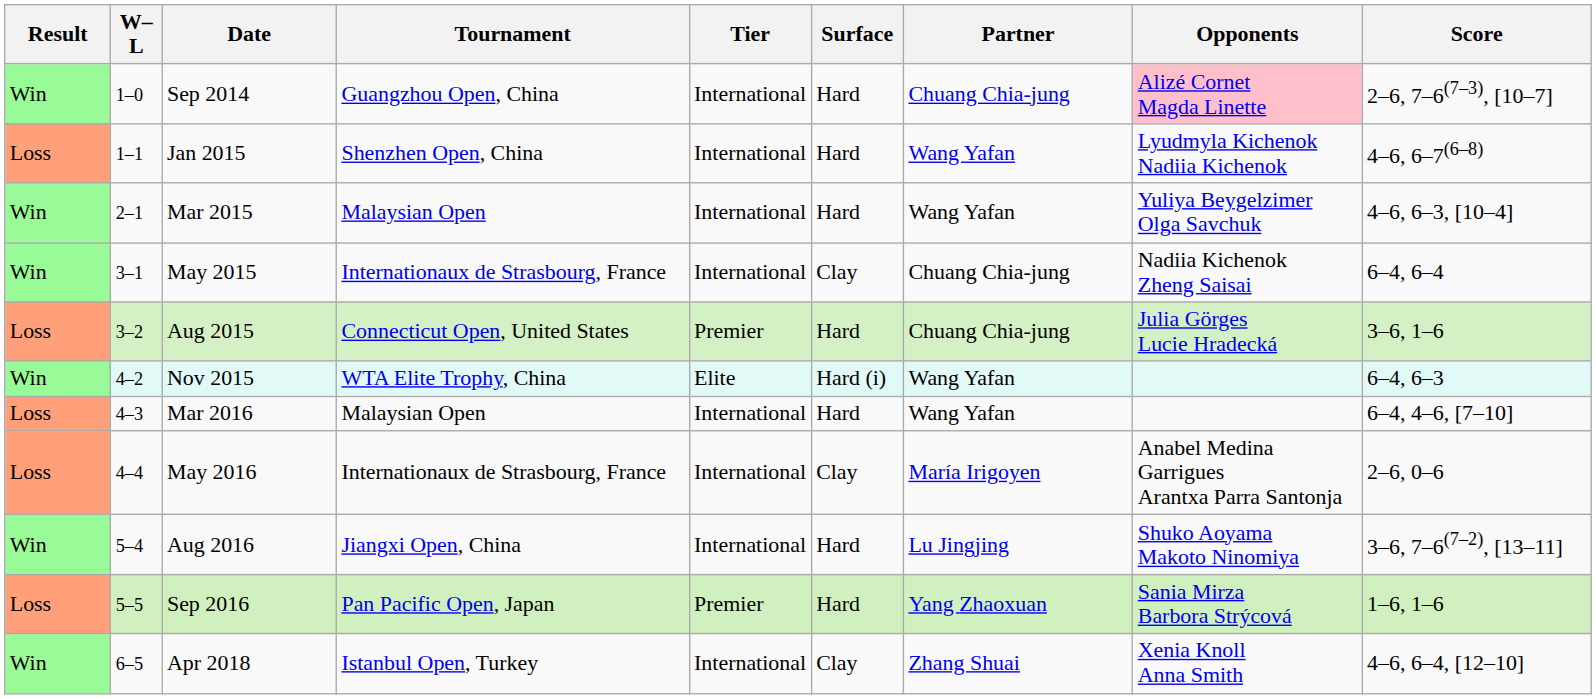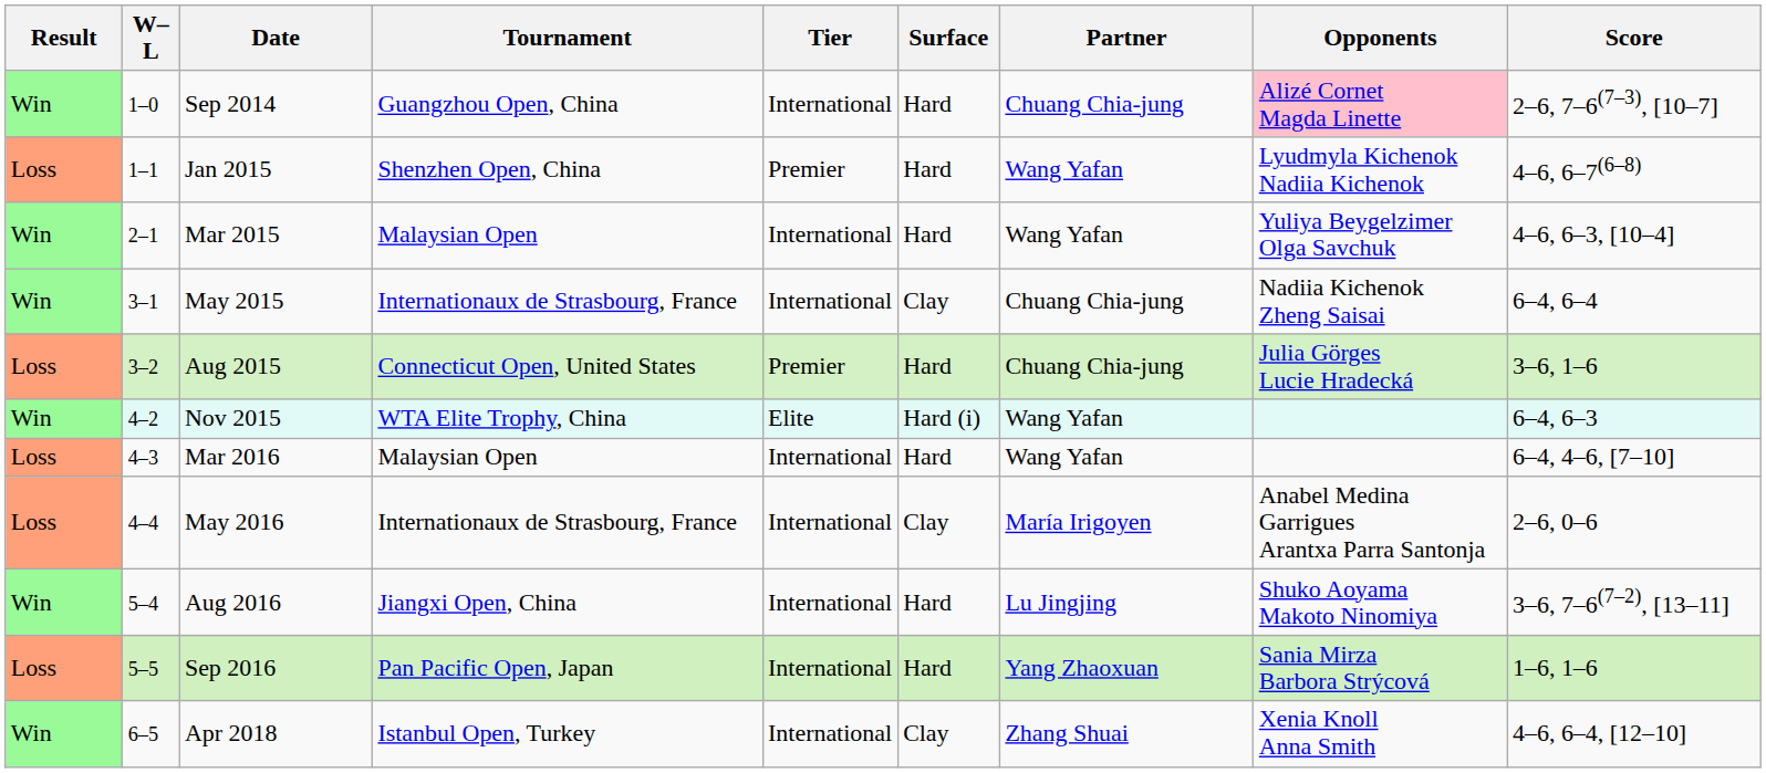 <table class="sortable wikitable">
 <tr>
 <th style="width:70px">Result</th>
 <th style="width:30px">W–L</th>
 <th style="width:120px">Date</th>
 <th style="width:250px">Tournament</th>
 <th>Tier</th>
 <th style="width:60px">Surface</th>
 <th style="width:160px">Partner</th>
 <th style="width:160px">Opponents</th>
 <th style="width:160px">Score</th>
 </tr>
 <tr>
 <td style="background:#98fb98;">Win</td>
 <td><small>1–0</small></td>
 <td>Sep 2014</td>
 <td><a href='#'>Guangzhou Open</a>, China</td>
 <td>International</td>
 <td>Hard</td>
 <td> <a href='#'>Chuang Chia-jung</a></td>
 <td style="background: pink;"> <a href='#'>Alizé Cornet</a> <br>  <a href='#'>Magda Linette</a></td>
 <td>2–6, 7–6<sup>(7–3)</sup>, [10–7]</td>
 </tr>
 <tr>
 <td style="background:#ffa07a;">Loss</td>
 <td><small>1–1</small></td>
 <td>Jan 2015</td>
 <td><a href='#'>Shenzhen Open</a>, China</td>
-<td>International</td>
+<td>Premier</td>
 <td>Hard</td>
 <td> <a href='#'>Wang Yafan</a></td>
 <td> <a href='#'>Lyudmyla Kichenok</a> <br>  <a href='#'>Nadiia Kichenok</a></td>
 <td>4–6, 6–7<sup>(6–8)</sup></td>
 </tr>
 <tr>
 <td style="background:#98fb98;">Win</td>
 <td><small>2–1</small></td>
 <td>Mar 2015</td>
 <td><a href='#'>Malaysian Open</a></td>
 <td>International</td>
 <td>Hard</td>
 <td> Wang Yafan</td>
 <td> <a href='#'>Yuliya Beygelzimer</a> <br>  <a href='#'>Olga Savchuk</a></td>
 <td>4–6, 6–3, [10–4]</td>
 </tr>
 <tr>
 <td style="background:#98fb98;">Win</td>
 <td><small>3–1</small></td>
 <td>May 2015</td>
 <td><a href='#'>Internationaux de Strasbourg</a>, France</td>
 <td>International</td>
 <td>Clay</td>
 <td> Chuang Chia-jung</td>
 <td> Nadiia Kichenok <br>  <a href='#'>Zheng Saisai</a></td>
 <td>6–4, 6–4</td>
 </tr>
 <tr style="background:#d4f1c5;">
 <td style="background:#ffa07a;">Loss</td>
 <td><small>3–2</small></td>
 <td>Aug 2015</td>
 <td><a href='#'>Connecticut Open</a>, United States</td>
 <td>Premier</td>
 <td>Hard</td>
 <td> Chuang Chia-jung</td>
 <td> <a href='#'>Julia Görges</a> <br>  <a href='#'>Lucie Hradecká</a></td>
 <td>3–6, 1–6</td>
 </tr>
 <tr style="background:#e2faf7;">
 <td bgcolor=98FB98>Win</td>
 <td><small>4–2</small></td>
 <td>Nov 2015</td>
 <td><a href='#'>WTA Elite Trophy</a>, China</td>
 <td>Elite</td>
 <td>Hard (i)</td>
 <td> Wang Yafan</td>
 <td></td>
 <td>6–4, 6–3</td>
 </tr>
 <tr>
 <td style="background:#ffa07a;">Loss</td>
 <td><small>4–3</small></td>
 <td>Mar 2016</td>
 <td>Malaysian Open</td>
 <td>International</td>
 <td>Hard</td>
 <td> Wang Yafan</td>
 <td></td>
 <td>6–4, 4–6, [7–10]</td>
 </tr>
 <tr>
 <td bgcolor=ffa07a>Loss</td>
 <td><small>4–4</small></td>
 <td>May 2016</td>
 <td>Internationaux de Strasbourg, France</td>
 <td>International</td>
 <td>Clay</td>
 <td> <a href='#'>María Irigoyen</a></td>
 <td> Anabel Medina Garrigues <br>  Arantxa Parra Santonja</td>
 <td>2–6, 0–6</td>
 </tr>
 <tr>
 <td style="background:#98fb98;">Win</td>
 <td><small>5–4</small></td>
 <td>Aug 2016</td>
 <td><a href='#'>Jiangxi Open</a>, China</td>
 <td>International</td>
 <td>Hard</td>
 <td> <a href='#'>Lu Jingjing</a></td>
 <td> <a href='#'>Shuko Aoyama</a> <br>  <a href='#'>Makoto Ninomiya</a></td>
 <td>3–6, 7–6<sup>(7–2)</sup>, [13–11]</td>
 </tr>
 <tr style="background:#d0f0c0;">
 <td bgcolor=ffa07a>Loss</td>
 <td><small>5–5</small></td>
 <td>Sep 2016</td>
 <td><a href='#'>Pan Pacific Open</a>, Japan</td>
-<td>Premier</td>
+<td>International</td>
 <td>Hard</td>
 <td> <a href='#'>Yang Zhaoxuan</a></td>
 <td> <a href='#'>Sania Mirza</a> <br>  <a href='#'>Barbora Strýcová</a></td>
 <td>1–6, 1–6</td>
 </tr>
 <tr>
 <td bgcolor=98FB98>Win</td>
 <td><small>6–5</small></td>
 <td>Apr 2018</td>
 <td><a href='#'>Istanbul Open</a>, Turkey</td>
 <td>International</td>
 <td>Clay</td>
 <td> <a href='#'>Zhang Shuai</a></td>
 <td> <a href='#'>Xenia Knoll</a> <br>  <a href='#'>Anna Smith</a></td>
 <td>4–6, 6–4, [12–10]</td>
 </tr>
 </table>
